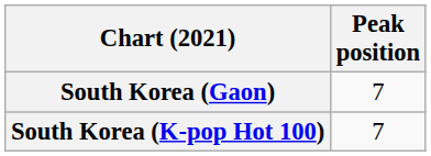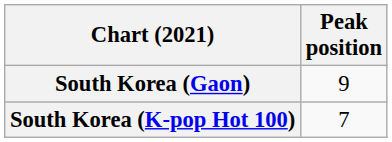 <table class="wikitable plainrowheaders" style="text-align:center">
 <tr>
 <th scope="col">Chart (2021)</th>
 <th scope="col">Peak<br>position</th>
 </tr>
 <tr>
 <th scope="row">South Korea (<a href='#'>Gaon</a>)</th>
-<td>7</td>
+<td>9</td>
 </tr>
 <tr>
 <th scope="row">South Korea (<a href='#'>K-pop Hot 100</a>)</th>
 <td>7</td>
 </tr>
 </table>
